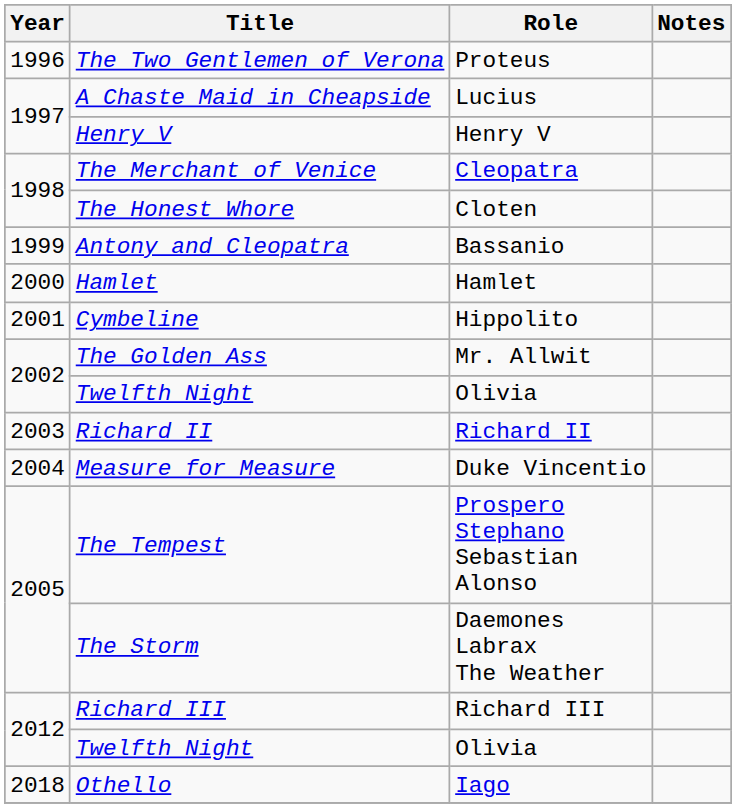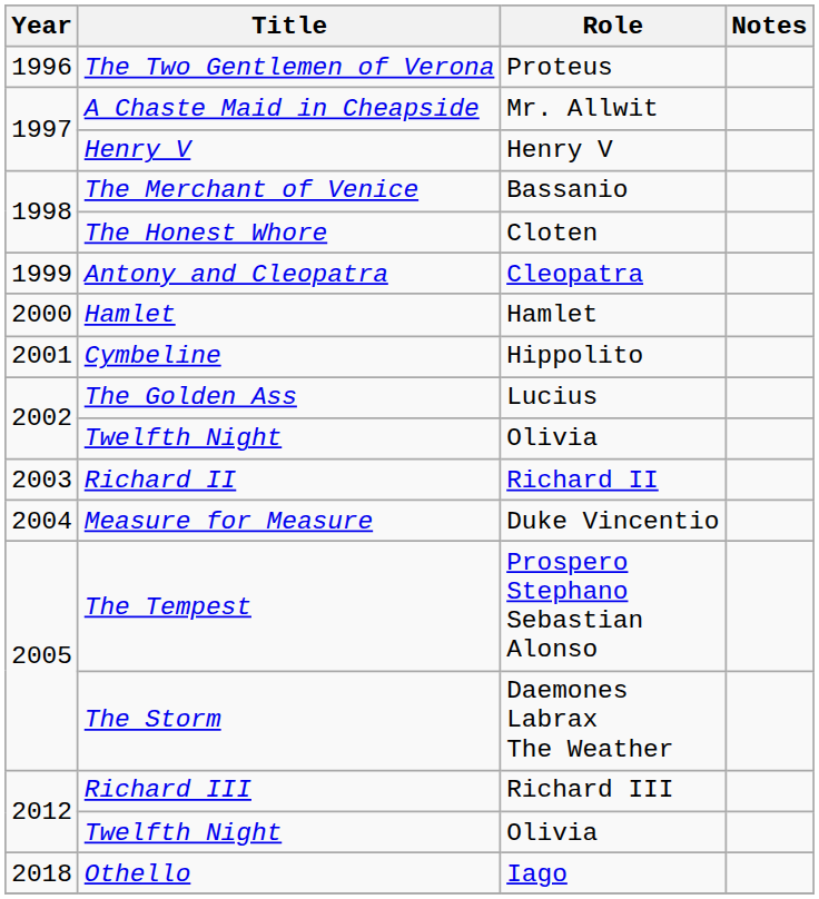 <table class="wikitable sortable unsortable">
 <tr>
 <th>Year</th>
 <th>Title</th>
 <th>Role</th>
 <th>Notes</th>
 </tr>
 <tr>
 <td>1996</td>
 <td><em><a href='#'>The Two Gentlemen of Verona</a></em></td>
 <td>Proteus</td>
 <td></td>
 </tr>
 <tr>
 <td rowspan=2>1997</td>
 <td><em><a href='#'>A Chaste Maid in Cheapside</a></em></td>
-<td>Lucius</td>
+<td>Mr. Allwit</td>
 <td></td>
 </tr>
 <tr>
 <td><em><a href='#'>Henry V</a></em></td>
 <td>Henry V</td>
 <td></td>
 </tr>
 <tr>
 <td rowspan=2>1998</td>
 <td><em><a href='#'>The Merchant of Venice</a></em></td>
-<td><a href='#'>Cleopatra</a></td>
+<td>Bassanio</td>
 <td></td>
 </tr>
 <tr>
 <td><em><a href='#'>The Honest Whore</a></em></td>
 <td>Cloten</td>
 <td></td>
 </tr>
 <tr>
 <td>1999</td>
 <td><em><a href='#'>Antony and Cleopatra</a></em></td>
-<td>Bassanio</td>
+<td><a href='#'>Cleopatra</a></td>
 <td></td>
 </tr>
 <tr>
 <td>2000</td>
 <td><em><a href='#'>Hamlet</a></em></td>
 <td>Hamlet</td>
 <td></td>
 </tr>
 <tr>
 <td>2001</td>
 <td><em><a href='#'>Cymbeline</a></em></td>
 <td>Hippolito</td>
 <td></td>
 </tr>
 <tr>
 <td rowspan=2>2002</td>
 <td><em><a href='#'>The Golden Ass</a></em></td>
-<td>Mr. Allwit</td>
+<td>Lucius</td>
 <td></td>
 </tr>
 <tr>
 <td><em><a href='#'>Twelfth Night</a></em></td>
 <td>Olivia</td>
 <td></td>
 </tr>
 <tr>
 <td>2003</td>
 <td><em><a href='#'>Richard II</a></em></td>
 <td><a href='#'>Richard II</a></td>
 <td></td>
 </tr>
 <tr>
 <td>2004</td>
 <td><em><a href='#'>Measure for Measure</a></em></td>
 <td>Duke Vincentio</td>
 <td></td>
 </tr>
 <tr>
 <td rowspan=2>2005</td>
 <td><em><a href='#'>The Tempest</a></em></td>
 <td><a href='#'>Prospero</a><br><a href='#'>Stephano</a><br>Sebastian<br>Alonso</td>
 <td></td>
 </tr>
 <tr>
 <td><em><a href='#'>The Storm</a></em></td>
 <td>Daemones<br>Labrax<br>The Weather</td>
 <td></td>
 </tr>
 <tr>
 <td rowspan=2>2012</td>
 <td><em><a href='#'>Richard III</a></em></td>
 <td>Richard III</td>
 <td></td>
 </tr>
 <tr>
 <td><em><a href='#'>Twelfth Night</a></em></td>
 <td>Olivia</td>
 <td></td>
 </tr>
 <tr>
 <td>2018</td>
 <td><em><a href='#'>Othello</a></em></td>
 <td><a href='#'>Iago</a></td>
 <td></td>
 </tr>
 <tr>
 </tr>
 </table>
